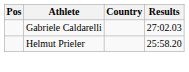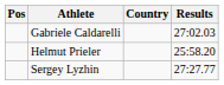 <table class="wikitable">
 <tr>
 <th>Pos</th>
 <th>Athlete</th>
 <th>Country</th>
 <th>Results</th>
 </tr>
 <tr>
 <td align="center"></td>
 <td>Gabriele Caldarelli</td>
 <td></td>
 <td>27:02.03</td>
 </tr>
 <tr>
 <td align="center"></td>
 <td>Helmut Prieler</td>
 <td></td>
 <td>25:58.20</td>
 </tr>
+<tr>
+<td align="center"></td>
+<td>Sergey Lyzhin</td>
+<td></td>
+<td>27:27.77</td>
+</tr>
 </table>
